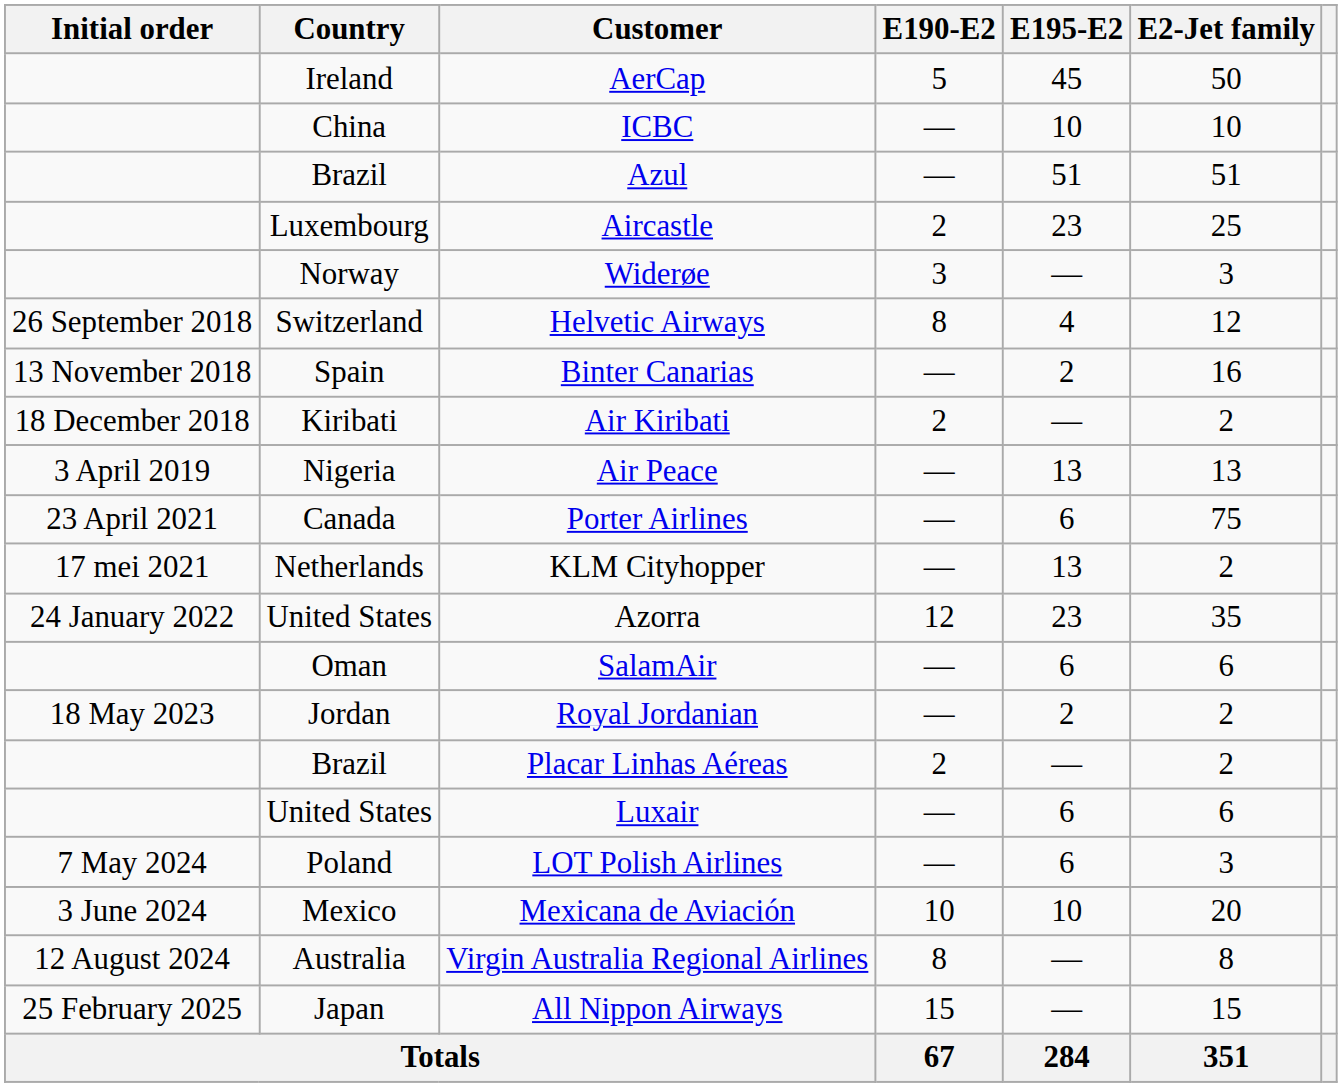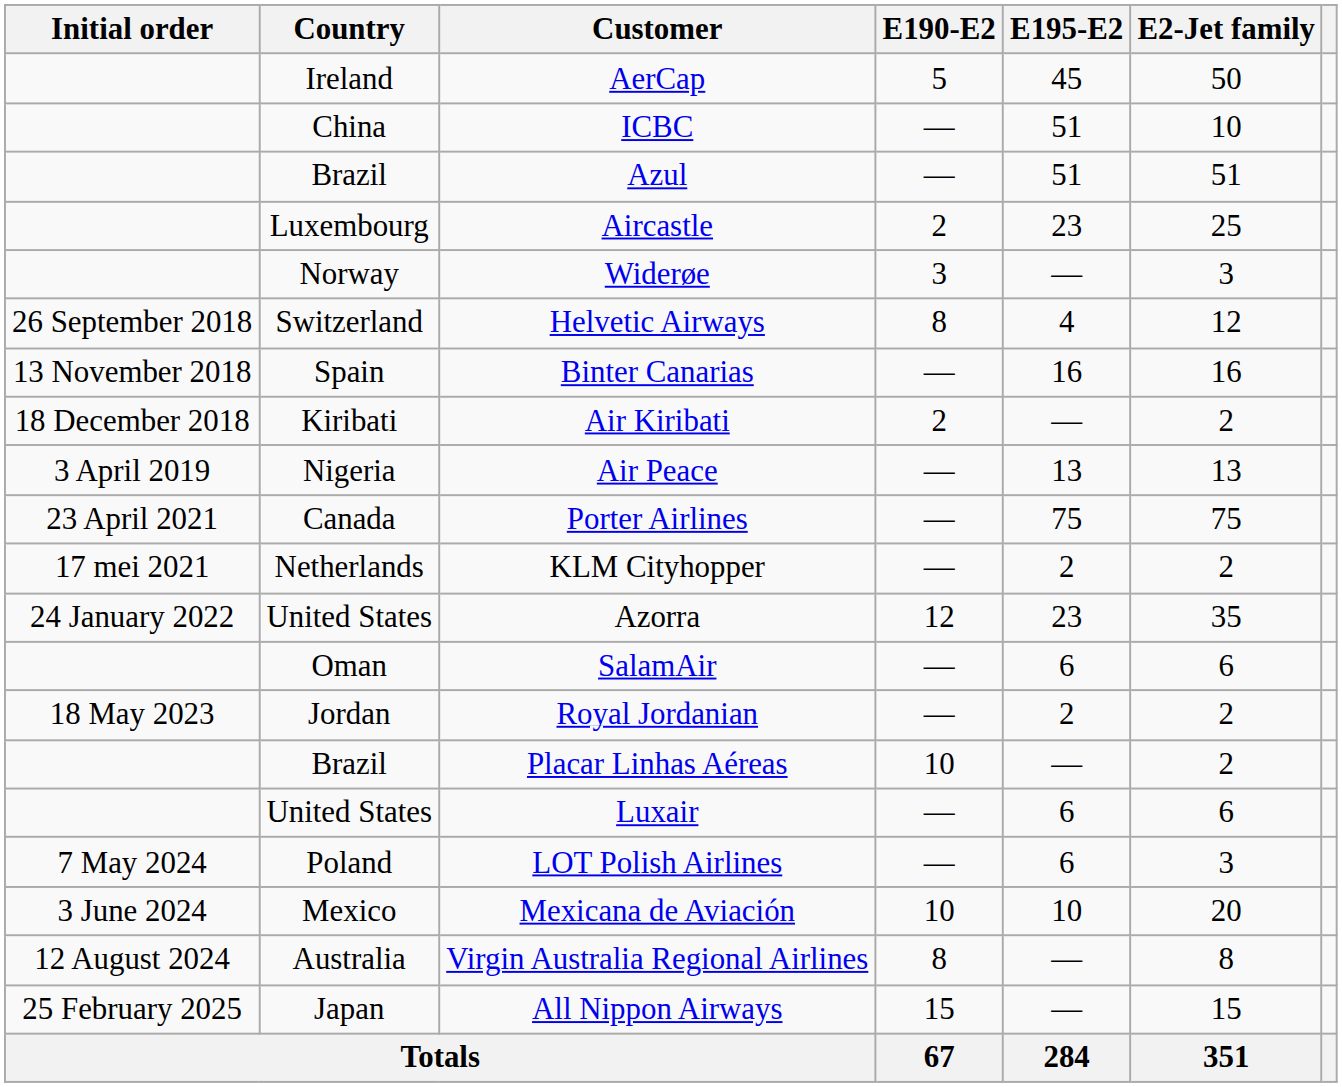 <table class="wikitable sortable" style="text-align:center">
 <tr>
 <th>Initial order</th>
 <th>Country</th>
 <th>Customer</th>
 <th>E190-E2</th>
 <th>E195-E2</th>
 <th>E2-Jet <strong>family</strong></th>
 <th></th>
 </tr>
 <tr>
 <td></td>
 <td>Ireland</td>
 <td><a href='#'>AerCap</a></td>
 <td>5</td>
 <td>45</td>
 <td>50</td>
 <td></td>
 </tr>
 <tr>
 <td></td>
 <td>China</td>
 <td><a href='#'>ICBC</a></td>
 <td>—</td>
-<td>10</td>
+<td>51</td>
 <td>10</td>
 <td></td>
 </tr>
 <tr>
 <td></td>
 <td>Brazil</td>
 <td><a href='#'>Azul</a></td>
 <td>—</td>
 <td>51</td>
 <td>51</td>
 <td></td>
 </tr>
 <tr>
 <td></td>
 <td>Luxembourg</td>
 <td><a href='#'>Aircastle</a></td>
 <td>2</td>
 <td>23</td>
 <td>25</td>
 <td></td>
 </tr>
 <tr>
 <td></td>
 <td>Norway</td>
 <td><a href='#'>Widerøe</a></td>
 <td>3</td>
 <td>—</td>
 <td>3</td>
 <td></td>
 </tr>
 <tr>
 <td>26 September 2018</td>
 <td>Switzerland</td>
 <td><a href='#'>Helvetic Airways</a></td>
 <td>8</td>
 <td>4</td>
 <td>12</td>
 <td></td>
 </tr>
 <tr>
 <td>13 November 2018</td>
 <td>Spain</td>
 <td><a href='#'>Binter Canarias</a></td>
 <td>—</td>
-<td>2</td>
+<td>16</td>
 <td>16</td>
 <td></td>
 </tr>
 <tr>
 <td>18 December 2018</td>
 <td>Kiribati</td>
 <td><a href='#'>Air Kiribati</a></td>
 <td>2</td>
 <td>—</td>
 <td>2</td>
 <td></td>
 </tr>
 <tr>
 <td>3 April 2019</td>
 <td>Nigeria</td>
 <td><a href='#'>Air Peace</a></td>
 <td>—</td>
 <td>13</td>
 <td>13</td>
 <td></td>
 </tr>
 <tr>
 <td>23 April 2021</td>
 <td>Canada</td>
 <td><a href='#'>Porter Airlines</a></td>
 <td>—</td>
-<td>6</td>
+<td>75</td>
 <td>75</td>
 <td></td>
 </tr>
 <tr>
 <td>17 mei 2021</td>
 <td>Netherlands</td>
 <td>KLM Cityhopper</td>
 <td>—</td>
-<td>13</td>
+<td>2</td>
 <td>2</td>
 <td></td>
 </tr>
 <tr>
 <td>24 January 2022</td>
 <td>United States</td>
 <td>Azorra</td>
 <td>12</td>
 <td>23</td>
 <td>35</td>
 <td></td>
 </tr>
 <tr>
 <td></td>
 <td>Oman</td>
 <td><a href='#'>SalamAir</a></td>
 <td>—</td>
 <td>6</td>
 <td>6</td>
 <td></td>
 </tr>
 <tr>
 <td>18 May 2023</td>
 <td>Jordan</td>
 <td><a href='#'>Royal Jordanian</a></td>
 <td>—</td>
 <td>2</td>
 <td>2</td>
 <td></td>
 </tr>
 <tr>
 <td></td>
 <td>Brazil</td>
 <td><a href='#'>Placar Linhas Aéreas</a></td>
-<td>2</td>
+<td>10</td>
 <td>—</td>
 <td>2</td>
 <td></td>
 </tr>
 <tr>
 <td></td>
 <td>United States</td>
 <td><a href='#'>Luxair</a></td>
 <td>—</td>
 <td>6</td>
 <td>6</td>
 <td></td>
 </tr>
 <tr>
 <td>7 May 2024</td>
 <td>Poland</td>
 <td><a href='#'>LOT Polish Airlines</a></td>
 <td>—</td>
 <td>6</td>
 <td>3</td>
 <td></td>
 </tr>
 <tr>
 <td>3 June 2024</td>
 <td>Mexico</td>
 <td><a href='#'>Mexicana de Aviación</a></td>
 <td>10</td>
 <td>10</td>
 <td>20</td>
 <td></td>
 </tr>
 <tr>
 <td>12 August 2024</td>
 <td>Australia</td>
 <td><a href='#'>Virgin Australia Regional Airlines</a></td>
 <td>8</td>
 <td>—</td>
 <td>8</td>
 <td></td>
 </tr>
 <tr>
 <td>25 February 2025</td>
 <td>Japan</td>
 <td><a href='#'>All Nippon Airways</a></td>
 <td>15</td>
 <td>—</td>
 <td>15</td>
 <td></td>
 </tr>
 <tr>
 <th colspan="3">Totals</th>
 <th>67</th>
 <th>284</th>
 <th>351</th>
 <th></th>
 </tr>
 </table>
